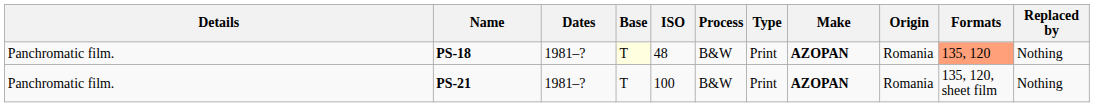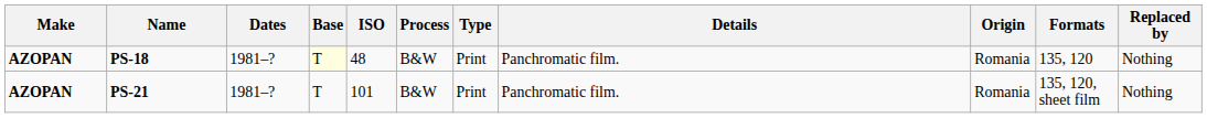 <table class="wikitable">
 <tr>
-<th scope="col" style="width: 500px;">Details</th>
+<th scope="col" style="width: 100px;">Make</th>
 <th scope="col" style="width: 120px;">Name</th>
 <th scope="col" style="width: 80px;">Dates</th>
 <th scope="col" style="width: 30px;">Base</th>
 <th scope="col" style="width: 45px;">ISO</th>
 <th scope="col" style="width: 40px;">Process</th>
 <th scope="col" style="width: 40px;">Type</th>
-<th scope="col" style="width: 100px;">Make</th>
+<th scope="col" style="width: 500px;">Details</th>
 <th scope="col" style="width: 60px;">Origin</th>
 <th scope="col" style="width: 80px;">Formats</th>
 <th scope="col" style="width: 80px;">Replaced by</th>
 </tr>
 <tr>
-<td>Panchromatic film.</td>
+<td><strong>AZOPAN</strong></td>
 <td><strong>PS-18</strong></td>
 <td>1981–?</td>
 <td style="background: lightyellow;">T</td>
 <td>48</td>
 <td>B&W</td>
 <td>Print</td>
-<td><strong>AZOPAN</strong></td>
+<td>Panchromatic film.</td>
 <td>Romania</td>
-<td style="background: lightsalmon;">135, 120</td>
+<td>135, 120</td>
 <td>Nothing</td>
 </tr>
 <tr>
-<td>Panchromatic film.</td>
+<td><strong>AZOPAN</strong></td>
 <td><strong>PS-21</strong></td>
 <td>1981–?</td>
 <td>T</td>
-<td>100</td>
+<td>101</td>
 <td>B&W</td>
 <td>Print</td>
-<td><strong>AZOPAN</strong></td>
+<td>Panchromatic film.</td>
 <td>Romania</td>
 <td>135, 120, sheet film</td>
 <td>Nothing</td>
 </tr>
 </table>
